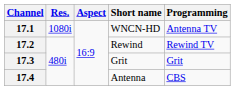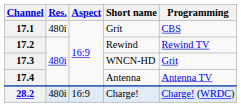 <table class="wikitable">
 <tr>
 <th scope="col"><a href='#'>Channel</a></th>
 <th scope="col"><a href='#'>Res.</a></th>
 <th scope="col"><a href='#'>Aspect</a></th>
 <th scope="col">Short name</th>
 <th scope="col">Programming</th>
 </tr>
 <tr>
 <th scope="row">17.1</th>
-<td><a href='#'>1080i</a></td>
+<td>480i</td>
 <td rowspan=4><a href='#'>16:9</a></td>
-<td>WNCN-HD</td>
-<td><a href='#'>Antenna TV</a></td>
+<td>Grit</td>
+<td><a href='#'>CBS</a></td>
 </tr>
 <tr>
 <th scope="row">17.2</th>
 <td rowspan=3><a href='#'>480i</a></td>
 <td>Rewind</td>
 <td><a href='#'>Rewind TV</a></td>
 </tr>
 <tr>
 <th scope="row">17.3</th>
-<td>Grit</td>
+<td>WNCN-HD</td>
 <td><a href='#'>Grit</a></td>
 </tr>
 <tr>
 <th scope="row">17.4</th>
 <td>Antenna</td>
-<td><a href='#'>CBS</a></td>
+<td><a href='#'>Antenna TV</a></td>
+</tr>
+<tr style="background-color:#DFEBF6; border-top: 2px solid #003399;">
+<th scope="row"><a href='#'>28.2</a></th>
+<td>480i</td>
+<td>16:9</td>
+<td>Charge!</td>
+<td><a href='#'>Charge!</a> (<a href='#'>WRDC</a>)</td>
 </tr>
 </table>
